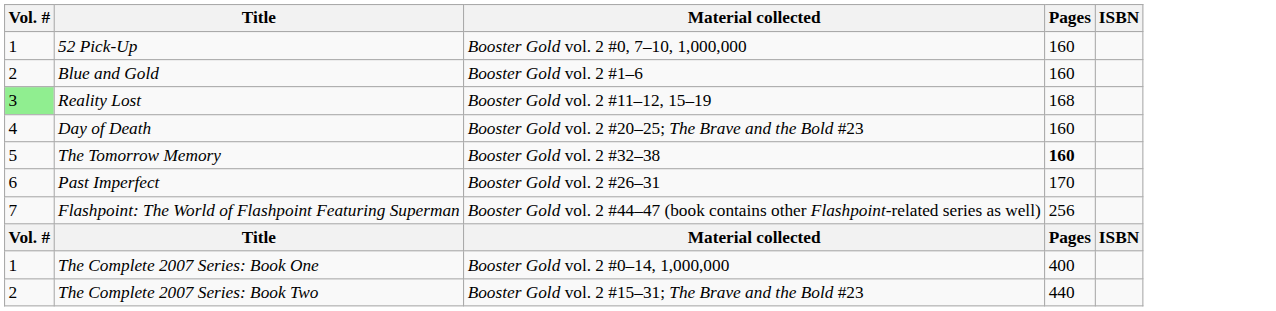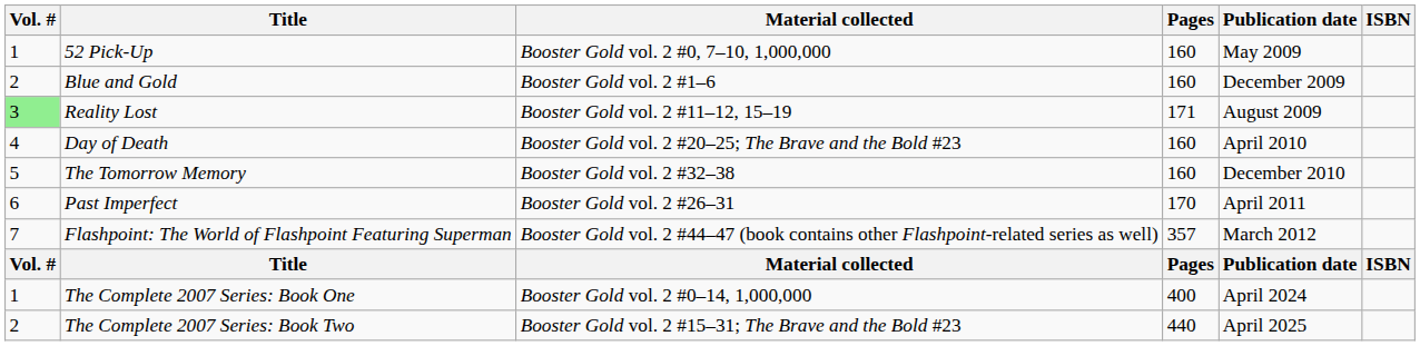 <table class="wikitable">
 <tr>
 <th>Vol. #</th>
 <th>Title</th>
 <th>Material collected</th>
 <th>Pages</th>
+<th>Publication date</th>
 <th>ISBN</th>
 </tr>
 <tr>
 <td>1</td>
 <td><em>52 Pick-Up</em></td>
 <td><em>Booster Gold</em> vol. 2 #0, 7–10, 1,000,000</td>
 <td>160</td>
+<td>May 2009</td>
 <td></td>
 </tr>
 <tr>
 <td>2</td>
 <td><em>Blue and Gold</em></td>
 <td><em>Booster Gold</em> vol. 2 #1–6</td>
 <td>160</td>
+<td>December 2009</td>
 <td></td>
 </tr>
 <tr>
 <td style="background: lightgreen;">3</td>
 <td><em>Reality Lost</em></td>
 <td><em>Booster Gold</em> vol. 2 #11–12, 15–19</td>
-<td>168</td>
+<td>171</td>
+<td>August 2009</td>
 <td></td>
 </tr>
 <tr>
 <td>4</td>
 <td><em>Day of Death</em></td>
 <td><em>Booster Gold</em> vol. 2 #20–25; <em>The Brave and the Bold</em> #23</td>
 <td>160</td>
+<td>April 2010</td>
 <td></td>
 </tr>
 <tr>
 <td>5</td>
 <td><em>The Tomorrow Memory</em></td>
 <td><em>Booster Gold</em> vol. 2 #32–38</td>
-<td><strong>160</strong></td>
+<td>160</td>
+<td>December 2010</td>
 <td></td>
 </tr>
 <tr>
 <td>6</td>
 <td><em>Past Imperfect</em></td>
 <td><em>Booster Gold</em> vol. 2 #26–31</td>
 <td>170</td>
+<td>April 2011</td>
 <td></td>
 </tr>
 <tr>
 <td>7</td>
 <td><em>Flashpoint: The World of Flashpoint Featuring Superman</em></td>
 <td><em>Booster Gold</em> vol. 2 #44–47 (book contains other <em>Flashpoint</em>-related series as well)</td>
-<td>256</td>
+<td>357</td>
+<td>March 2012</td>
 <td></td>
 </tr>
 <tr>
 <th>Vol. #</th>
 <th>Title</th>
 <th>Material collected</th>
 <th>Pages</th>
+<th>Publication date</th>
 <th>ISBN</th>
 </tr>
 <tr>
 <td>1</td>
 <td><em>The Complete 2007 Series: Book One</em></td>
 <td><em>Booster Gold</em> vol. 2 #0–14, 1,000,000</td>
 <td>400</td>
+<td>April 2024</td>
 <td></td>
 </tr>
 <tr>
 <td>2</td>
 <td><em>The Complete 2007 Series: Book Two</em></td>
 <td><em>Booster Gold</em> vol. 2 #15–31; <em>The Brave and the Bold</em> #23</td>
 <td>440</td>
+<td>April 2025</td>
 <td></td>
 </tr>
 </table>
